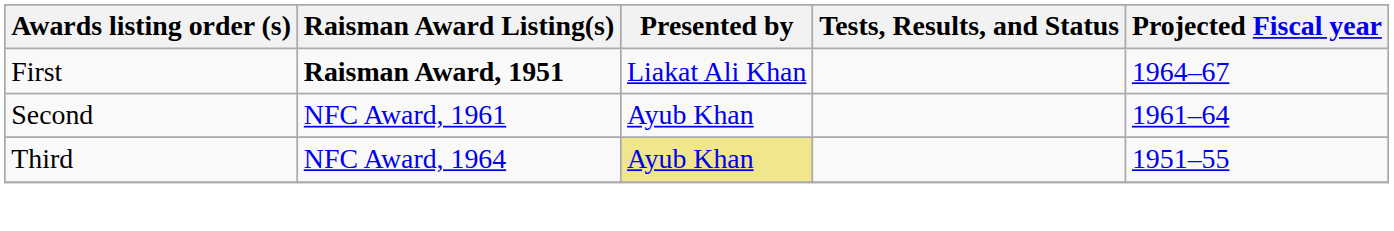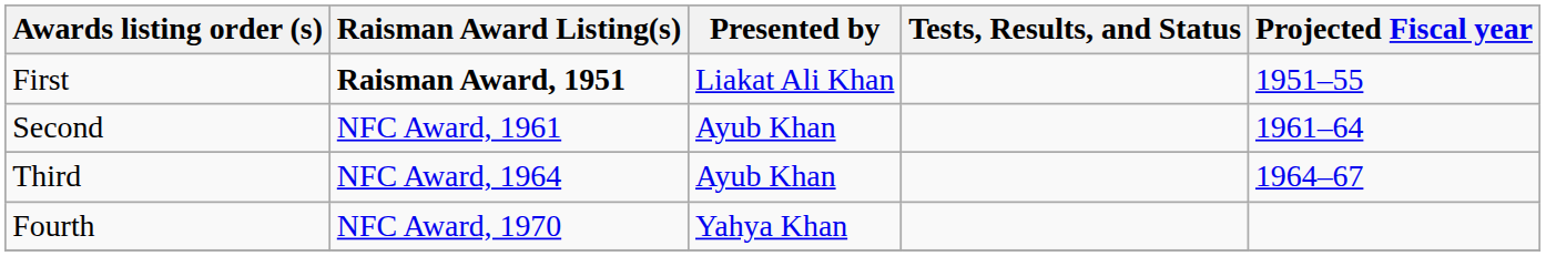 <table class="wikitable sortable">
 <tr>
 <th>Awards listing order (s)</th>
 <th>Raisman Award Listing(s)</th>
 <th>Presented by</th>
 <th>Tests, Results, and Status</th>
 <th>Projected <a href='#'>Fiscal year</a></th>
 </tr>
 <tr>
 <td>First</td>
 <td><strong>Raisman Award, 1951</strong></td>
 <td><a href='#'>Liakat Ali Khan</a></td>
 <td></td>
-<td><a href='#'>1964–67</a></td>
+<td><a href='#'>1951–55</a></td>
 </tr>
 <tr>
 <td>Second</td>
 <td><a href='#'>NFC Award, 1961</a></td>
 <td><a href='#'>Ayub Khan</a></td>
 <td></td>
 <td><a href='#'>1961–64</a></td>
 </tr>
 <tr>
 <td>Third</td>
 <td><a href='#'>NFC Award, 1964</a></td>
-<td style="background: khaki;"><a href='#'>Ayub Khan</a></td>
+<td><a href='#'>Ayub Khan</a></td>
 <td></td>
-<td><a href='#'>1951–55</a></td>
+<td><a href='#'>1964–67</a></td>
+</tr>
+<tr>
+<td>Fourth</td>
+<td><a href='#'>NFC Award, 1970</a></td>
+<td><a href='#'>Yahya Khan</a></td>
+<td></td>
+<td></td>
 </tr>
 <tr>
 </tr>
 </table>
